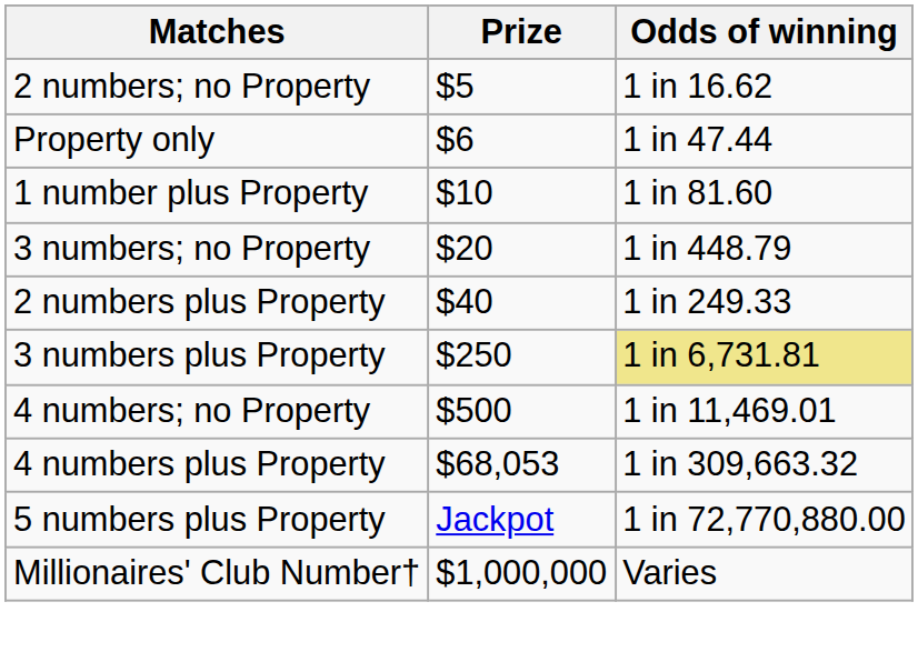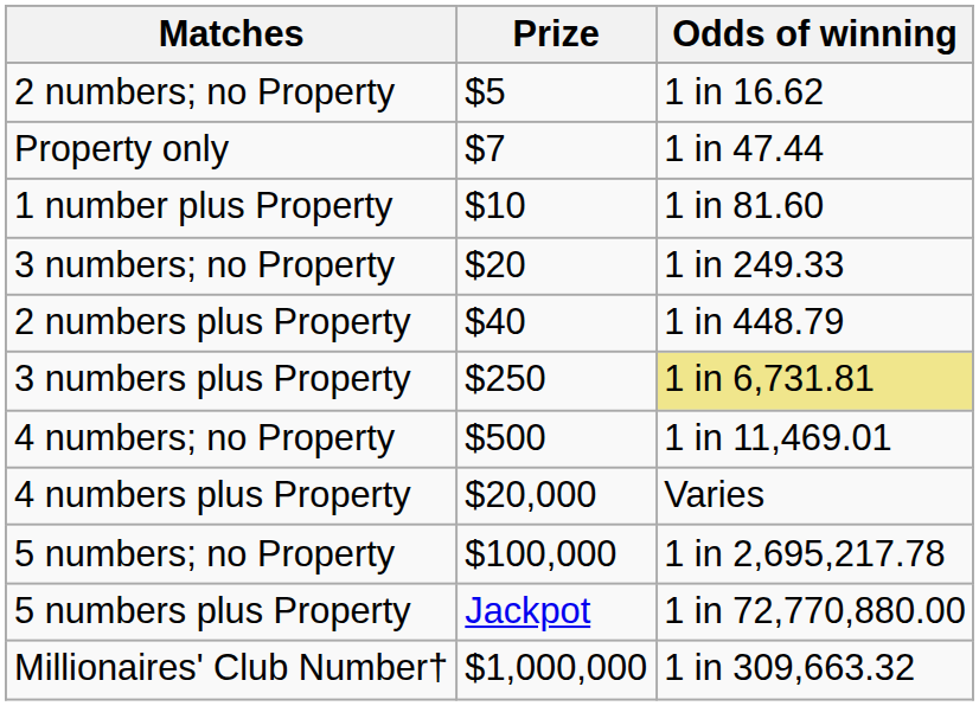 <table class="wikitable">
 <tr>
 <th>Matches</th>
 <th>Prize</th>
 <th>Odds of winning</th>
 </tr>
 <tr>
 <td>2 numbers; no Property</td>
 <td>$5</td>
 <td>1 in 16.62</td>
 </tr>
 <tr>
 <td>Property only</td>
-<td>$6</td>
+<td>$7</td>
 <td>1 in 47.44</td>
 </tr>
 <tr>
 <td>1 number plus Property</td>
 <td>$10</td>
 <td>1 in 81.60</td>
 </tr>
 <tr>
 <td>3 numbers; no Property</td>
 <td>$20</td>
-<td>1 in 448.79</td>
+<td>1 in 249.33</td>
 </tr>
 <tr>
 <td>2 numbers plus Property</td>
 <td>$40</td>
-<td>1 in 249.33</td>
+<td>1 in 448.79</td>
 </tr>
 <tr>
 <td>3 numbers plus Property</td>
 <td>$250</td>
 <td style="background: khaki;">1 in 6,731.81</td>
 </tr>
 <tr>
 <td>4 numbers; no Property</td>
 <td>$500</td>
 <td>1 in 11,469.01</td>
 </tr>
 <tr>
 <td>4 numbers plus Property</td>
-<td>$68,053</td>
-<td>1 in 309,663.32</td>
+<td>$20,000</td>
+<td>Varies</td>
+</tr>
+<tr>
+<td>5 numbers; no Property</td>
+<td>$100,000</td>
+<td>1 in 2,695,217.78</td>
 </tr>
 <tr>
 <td>5 numbers plus Property</td>
 <td><a href='#'>Jackpot</a></td>
 <td>1 in 72,770,880.00</td>
 </tr>
 <tr>
 <td>Millionaires' Club Number†</td>
 <td>$1,000,000</td>
-<td>Varies</td>
+<td>1 in 309,663.32</td>
 </tr>
 </table>
